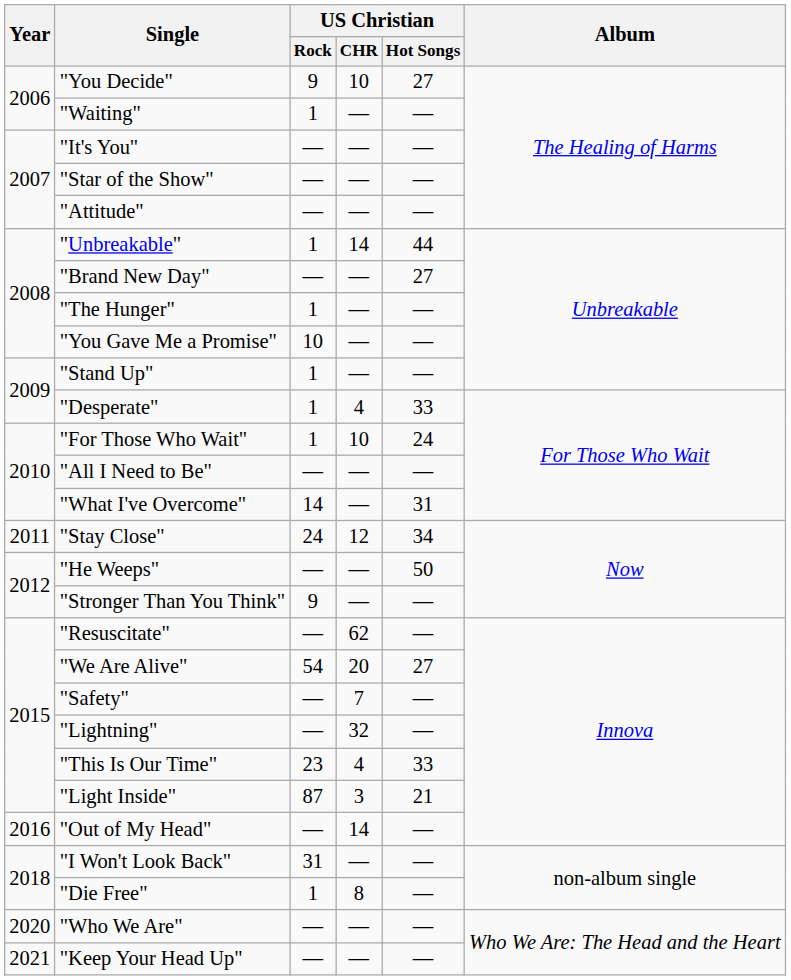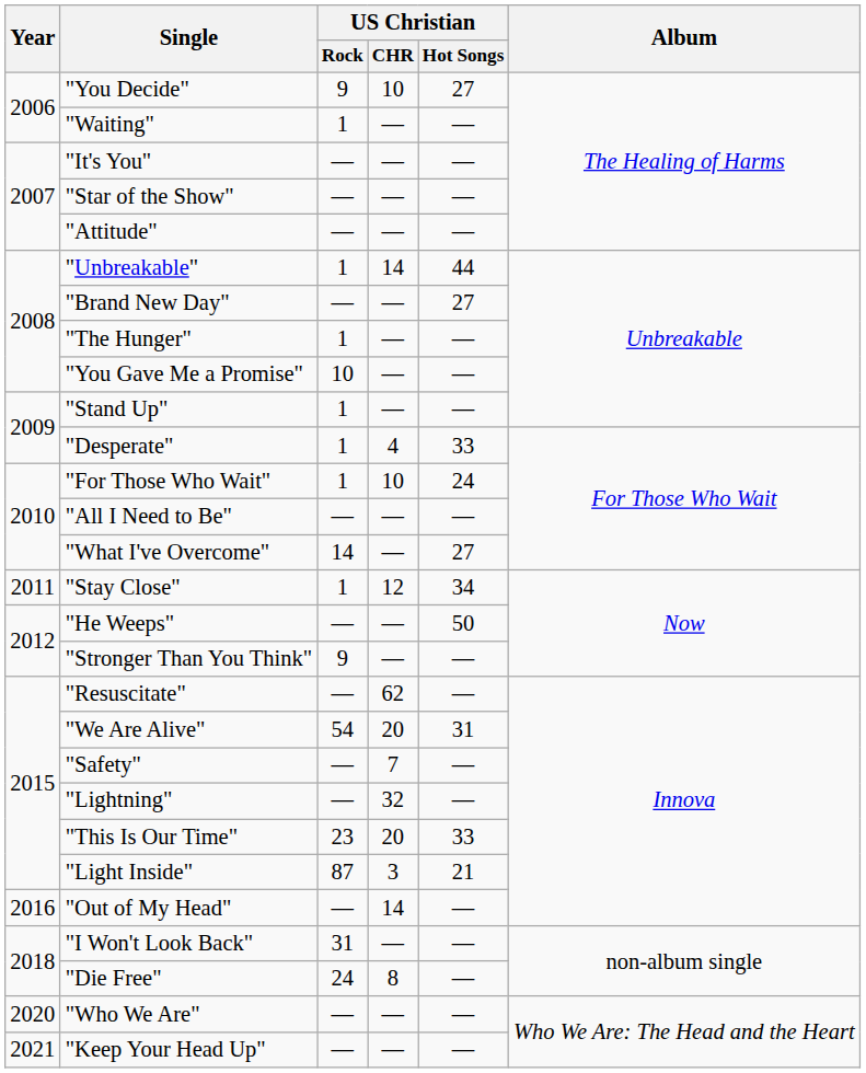 <table class="wikitable" style="text-align:center">
 <tr>
 <th rowspan="2">Year</th>
 <th rowspan="2">Single</th>
 <th colspan="3">US Christian</th>
 <th rowspan="2">Album</th>
 </tr>
 <tr style="font-size:smaller;">
 <th>Rock</th>
 <th>CHR</th>
 <th>Hot Songs</th>
 </tr>
 <tr>
 <td rowspan = "2">2006</td>
 <td align="left">"You Decide"<br></td>
 <td>9</td>
 <td>10</td>
 <td>27</td>
 <td rowspan="5"><em><a href='#'>The Healing of Harms</a></em></td>
 </tr>
 <tr>
 <td align="left">"Waiting"</td>
 <td>1</td>
 <td>—</td>
 <td>—</td>
 </tr>
 <tr>
 <td rowspan = "3">2007</td>
 <td align="left">"It's You"</td>
 <td>—</td>
 <td>—</td>
 <td>—</td>
 </tr>
 <tr>
 <td align="left">"Star of the Show"</td>
 <td>—</td>
 <td>—</td>
 <td>—</td>
 </tr>
 <tr>
 <td align="left">"Attitude"</td>
 <td>—</td>
 <td>—</td>
 <td>—</td>
 </tr>
 <tr>
 <td rowspan = "4">2008</td>
 <td align="left">"<a href='#'>Unbreakable</a>"</td>
 <td>1</td>
 <td>14</td>
 <td>44</td>
 <td rowspan = "5"><em><a href='#'>Unbreakable</a></em></td>
 </tr>
 <tr>
 <td align="left">"Brand New Day"</td>
 <td>—</td>
 <td>—</td>
 <td>27</td>
 </tr>
 <tr>
 <td align="left">"The Hunger"</td>
 <td>1</td>
 <td>—</td>
 <td>—</td>
 </tr>
 <tr>
 <td align="left">"You Gave Me a Promise"</td>
 <td>10</td>
 <td>—</td>
 <td>—</td>
 </tr>
 <tr>
 <td rowspan = "2">2009</td>
 <td align="left">"Stand Up"</td>
 <td>1</td>
 <td>—</td>
 <td>—</td>
 </tr>
 <tr>
 <td align="left">"Desperate"</td>
 <td>1</td>
 <td>4</td>
 <td>33</td>
 <td rowspan = "4"><em><a href='#'>For Those Who Wait</a></em></td>
 </tr>
 <tr>
 <td rowspan = "3">2010</td>
 <td align="left">"For Those Who Wait"</td>
 <td>1</td>
 <td>10</td>
 <td>24</td>
 </tr>
 <tr>
 <td align="left">"All I Need to Be"</td>
 <td>—</td>
 <td>—</td>
 <td>—</td>
 </tr>
 <tr>
 <td align="left">"What I've Overcome"</td>
 <td>14</td>
 <td>—</td>
-<td>31</td>
+<td>27</td>
 </tr>
 <tr>
 <td>2011</td>
 <td align="left">"Stay Close"</td>
-<td>24</td>
+<td>1</td>
 <td>12</td>
 <td>34</td>
 <td rowspan = "3"><em><a href='#'>Now</a></em></td>
 </tr>
 <tr>
 <td rowspan = "2">2012</td>
 <td align="left">"He Weeps"</td>
 <td>—</td>
 <td>—</td>
 <td>50</td>
 </tr>
 <tr>
 <td align="left">"Stronger Than You Think"</td>
 <td>9</td>
 <td>—</td>
 <td>—</td>
 </tr>
 <tr>
 <td rowspan = "6">2015</td>
 <td align="left">"Resuscitate"</td>
 <td>—</td>
 <td>62</td>
 <td>—</td>
 <td rowspan = "7"><em><a href='#'>Innova</a></em></td>
 </tr>
 <tr>
 <td align="left">"We Are Alive"</td>
 <td>54</td>
 <td>20</td>
-<td>27</td>
+<td>31</td>
 </tr>
 <tr>
 <td align="left">"Safety"<br></td>
 <td>—</td>
 <td>7</td>
 <td>—</td>
 </tr>
 <tr>
 <td align="left">"Lightning"</td>
 <td>—</td>
 <td>32</td>
 <td>—</td>
 </tr>
 <tr>
 <td align="left">"This Is Our Time"</td>
 <td>23</td>
-<td>4</td>
+<td>20</td>
 <td>33</td>
 </tr>
 <tr>
 <td align="left">"Light Inside"</td>
 <td>87</td>
 <td>3</td>
 <td>21</td>
 </tr>
 <tr>
 <td>2016</td>
 <td align="left">"Out of My Head"</td>
 <td>—</td>
 <td>14</td>
 <td>—</td>
 </tr>
 <tr>
 <td rowspan="2">2018</td>
 <td align="left">"I Won't Look Back"</td>
 <td>31</td>
 <td>—</td>
 <td>—</td>
 <td rowspan="2">non-album single</td>
 </tr>
 <tr>
 <td align="left">"Die Free"<br></td>
-<td>1</td>
+<td>24</td>
 <td>8</td>
 <td>—</td>
 </tr>
 <tr>
 <td>2020</td>
 <td align="left">"Who We Are"</td>
 <td>—</td>
 <td>—</td>
 <td>—</td>
 <td rowspan="2"><em>Who We Are: The Head and the Heart</em></td>
 </tr>
 <tr>
 <td>2021</td>
 <td align="left">"Keep Your Head Up"</td>
 <td>—</td>
 <td>—</td>
 <td>—</td>
 </tr>
 </table>
